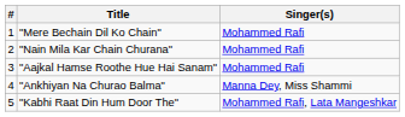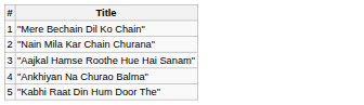 <table class="wikitable" style="font-size:95%;">
 <tr>
 <th>#</th>
 <th>Title</th>
-<th>Singer(s)</th>
 </tr>
 <tr>
 <td>1</td>
 <td>"Mere Bechain Dil Ko Chain"</td>
-<td><a href='#'>Mohammed Rafi</a></td>
 </tr>
 <tr>
 <td>2</td>
 <td>"Nain Mila Kar Chain Churana"</td>
-<td><a href='#'>Mohammed Rafi</a></td>
 </tr>
 <tr>
 <td>3</td>
 <td>"Aajkal Hamse Roothe Hue Hai Sanam"</td>
-<td><a href='#'>Mohammed Rafi</a></td>
 </tr>
 <tr>
 <td>4</td>
 <td>"Ankhiyan Na Churao Balma"</td>
-<td><a href='#'>Manna Dey</a>, Miss Shammi</td>
 </tr>
 <tr>
 <td>5</td>
 <td>"Kabhi Raat Din Hum Door The"</td>
-<td><a href='#'>Mohammed Rafi</a>, <a href='#'>Lata Mangeshkar</a></td>
 </tr>
 </table>
